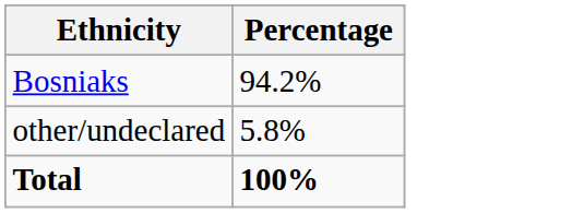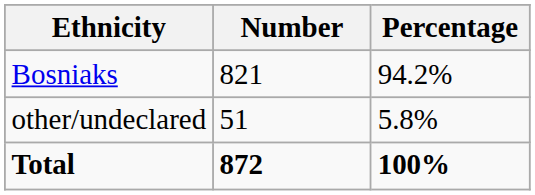 <table class="wikitable">
 <tr>
 <th width="100px">Ethnicity</th>
+<th width="80px">Number</th>
 <th width="80px">Percentage</th>
 </tr>
 <tr>
 <td><a href='#'>Bosniaks</a></td>
+<td>821</td>
 <td>94.2%</td>
 </tr>
 <tr>
 <td>other/undeclared</td>
+<td>51</td>
 <td>5.8%</td>
 </tr>
 <tr>
 <td><strong>Total</strong></td>
+<td><strong>872</strong></td>
 <td><strong>100%</strong></td>
 </tr>
 </table>
